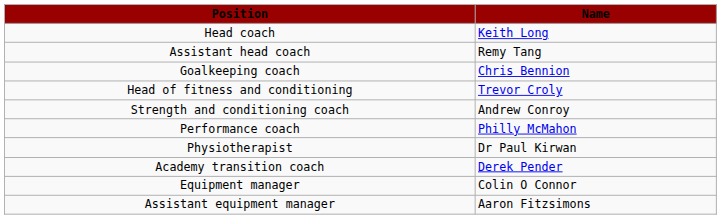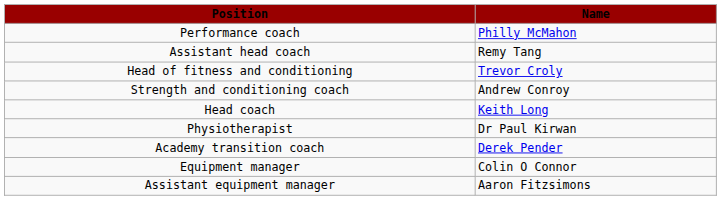 <table class="wikitable" style="text-align:center;width:50%;">
 <tr>
 <th style="background:#990000;color:#000000; text-align:center;">Position</th>
 <th style="background:#990000;color:#000000; text-align:center;">Name</th>
 </tr>
 <tr>
-<td>Head coach</td>
-<td align=left> <a href='#'>Keith Long</a></td>
+<td>Performance coach</td>
+<td align=left> <a href='#'>Philly McMahon</a></td>
 </tr>
 <tr>
 <td>Assistant head coach</td>
 <td align=left> Remy Tang</td>
-</tr>
-<tr>
-<td>Goalkeeping coach</td>
-<td align=left> <a href='#'>Chris Bennion</a></td>
 </tr>
 <tr>
 <td>Head of fitness and conditioning</td>
 <td align=left> <a href='#'>Trevor Croly</a></td>
 </tr>
 <tr>
 <td>Strength and conditioning coach</td>
 <td align=left> Andrew Conroy</td>
 </tr>
 <tr>
-<td>Performance coach</td>
-<td align=left> <a href='#'>Philly McMahon</a></td>
+<td>Head coach</td>
+<td align=left> <a href='#'>Keith Long</a></td>
 </tr>
 <tr>
 <td>Physiotherapist</td>
 <td align=left> Dr Paul Kirwan</td>
 </tr>
 <tr>
 <td>Academy transition coach</td>
 <td align=left> <a href='#'>Derek Pender</a></td>
 </tr>
 <tr>
 <td>Equipment manager</td>
 <td align=left>  Colin O Connor</td>
 </tr>
 <tr>
 <td>Assistant equipment manager</td>
 <td align=left>  Aaron Fitzsimons</td>
 </tr>
 </table>
